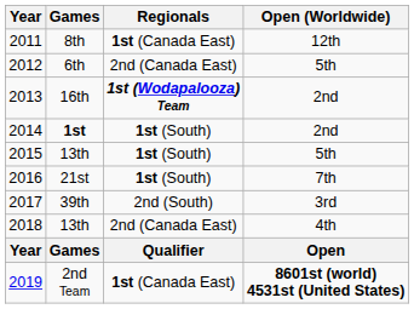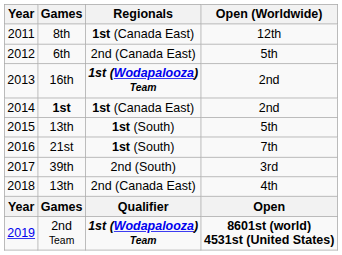 <table class="wikitable" style="text-align:center">
 <tr>
 <th>Year</th>
 <th>Games</th>
 <th>Regionals</th>
 <th>Open (Worldwide)</th>
 </tr>
 <tr>
 <td>2011</td>
 <td>8th</td>
 <td><strong>1st</strong> (Canada East)</td>
 <td>12th</td>
 </tr>
 <tr>
 <td>2012</td>
 <td>6th</td>
 <td>2nd (Canada East)</td>
 <td>5th</td>
 </tr>
 <tr>
 <td>2013</td>
 <td>16th</td>
 <td><strong><em>1st<strong> (<a href='#'>Wodapalooza</a>)<br><small>Team</small><em></td>
 <td>2nd</td>
 </tr>
 <tr>
 <td>2014</td>
 <td><strong>1st</strong></td>
-<td><strong>1st</strong> (South)</td>
+<td><strong>1st</strong> (Canada East)</td>
 <td>2nd</td>
 </tr>
 <tr>
 <td>2015</td>
 <td>13th</td>
 <td><strong>1st</strong> (South)</td>
 <td>5th</td>
 </tr>
 <tr>
 <td>2016</td>
 <td>21st</td>
 <td><strong>1st</strong> (South)</td>
 <td>7th</td>
 </tr>
 <tr>
 <td>2017</td>
 <td>39th</td>
 <td>2nd (South)</td>
 <td>3rd</td>
 </tr>
 <tr>
 <td>2018</td>
 <td>13th</td>
 <td>2nd (Canada East)</td>
 <td>4th</td>
 </tr>
 <tr>
 <th>Year</th>
 <th>Games</th>
 <th>Qualifier</th>
 <th>Open</th>
 </tr>
 <tr>
 <td><a href='#'>2019</a></td>
 <td>2nd<br><small>Team</small></td>
-<td><strong>1st</strong> (Canada East)</td>
+<td><strong><em>1st<strong> (<a href='#'>Wodapalooza</a>)<br><small>Team</small><em></td>
 <td><strong>8601st (world)<br>4531st (United States)</strong></td>
 </tr>
 </table>
